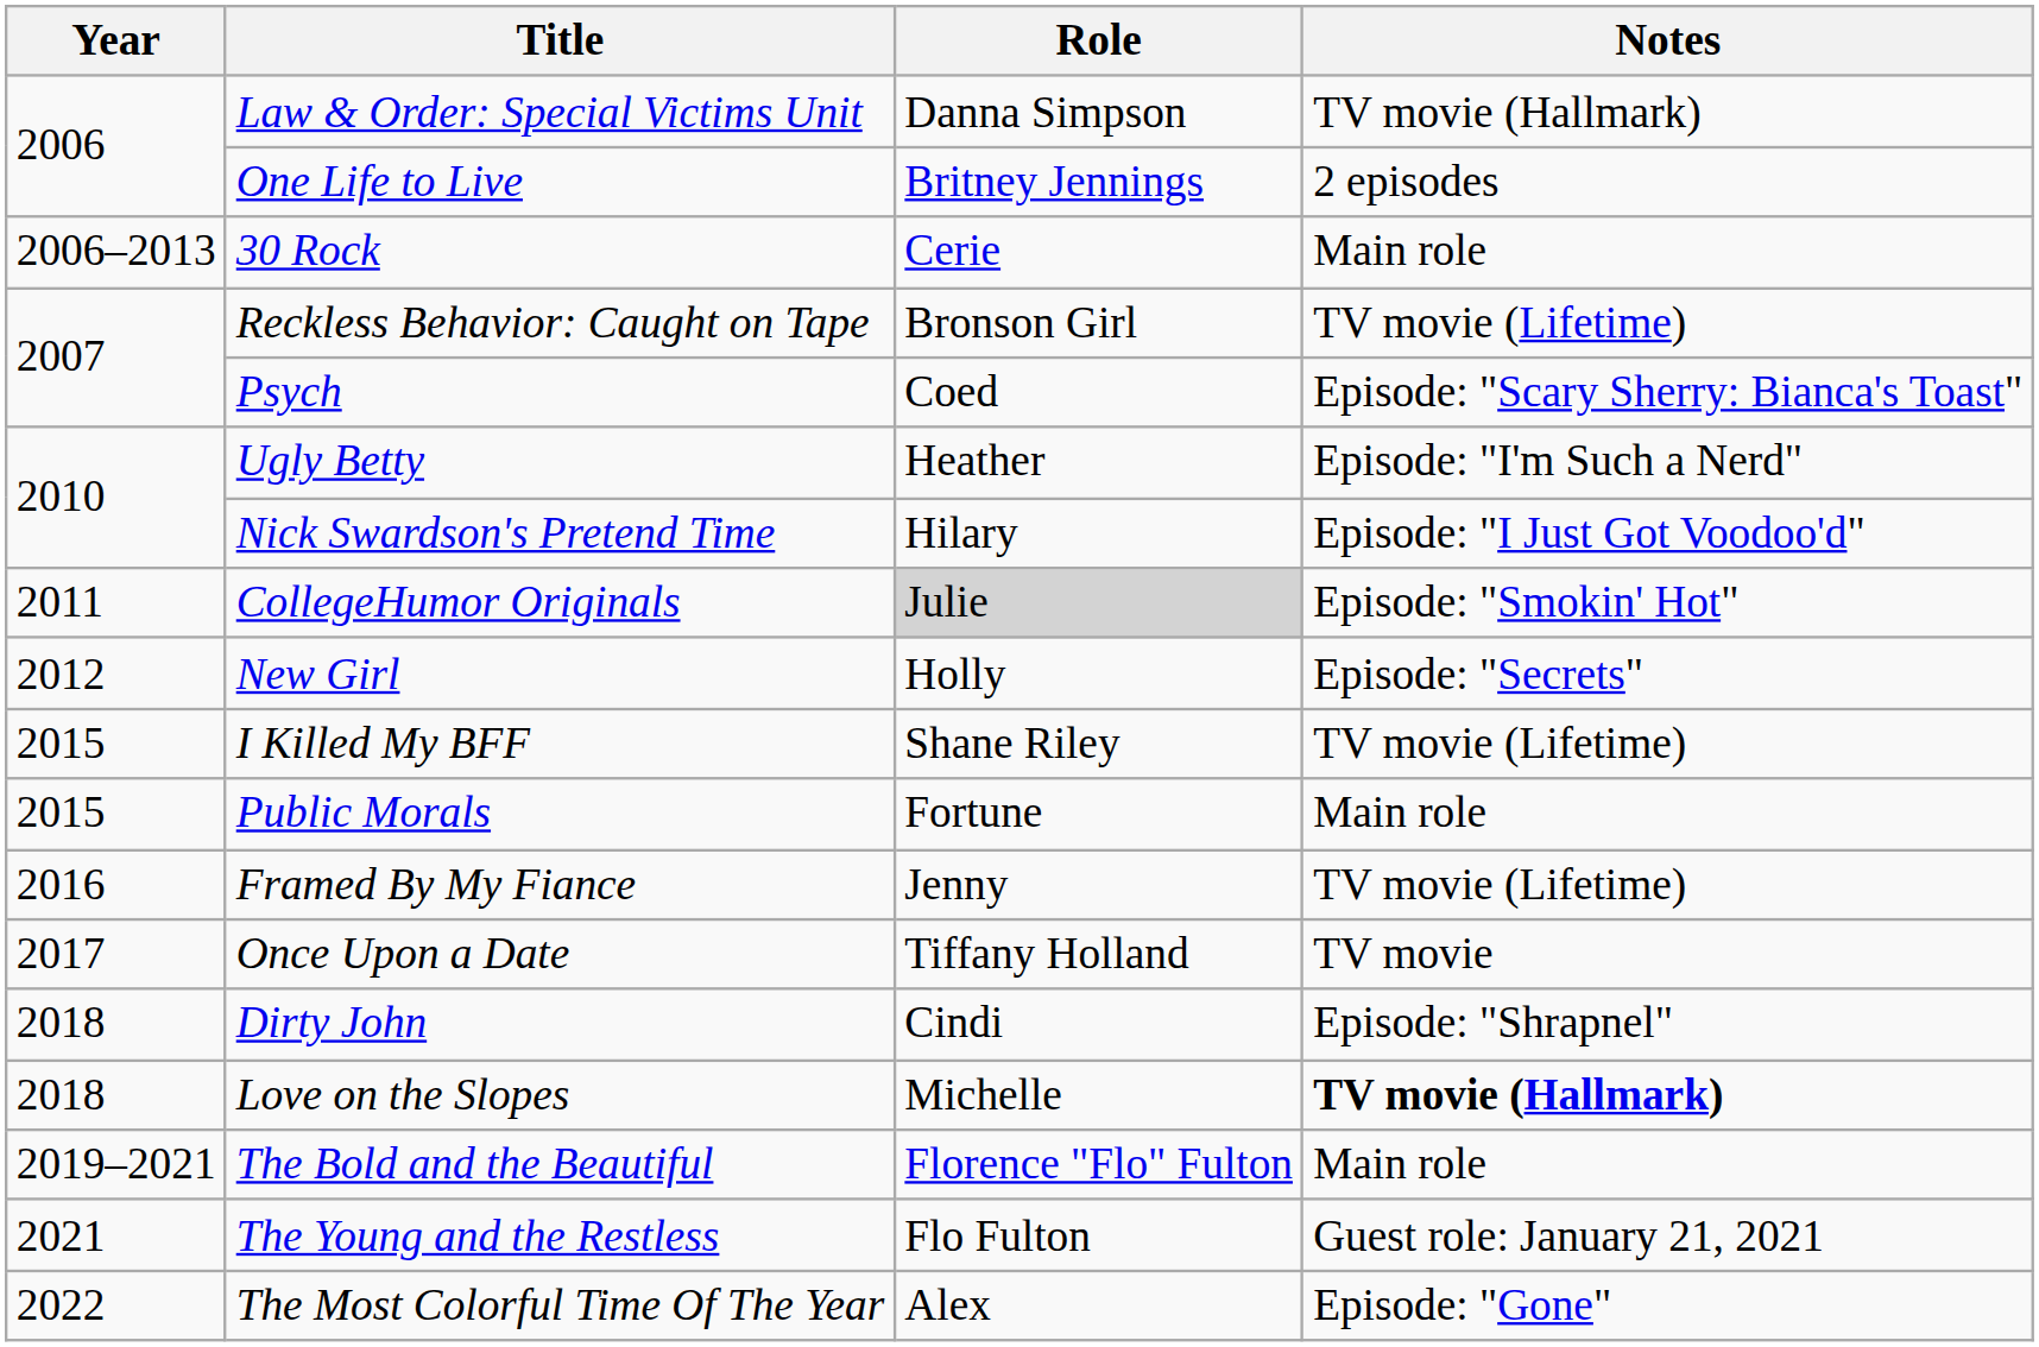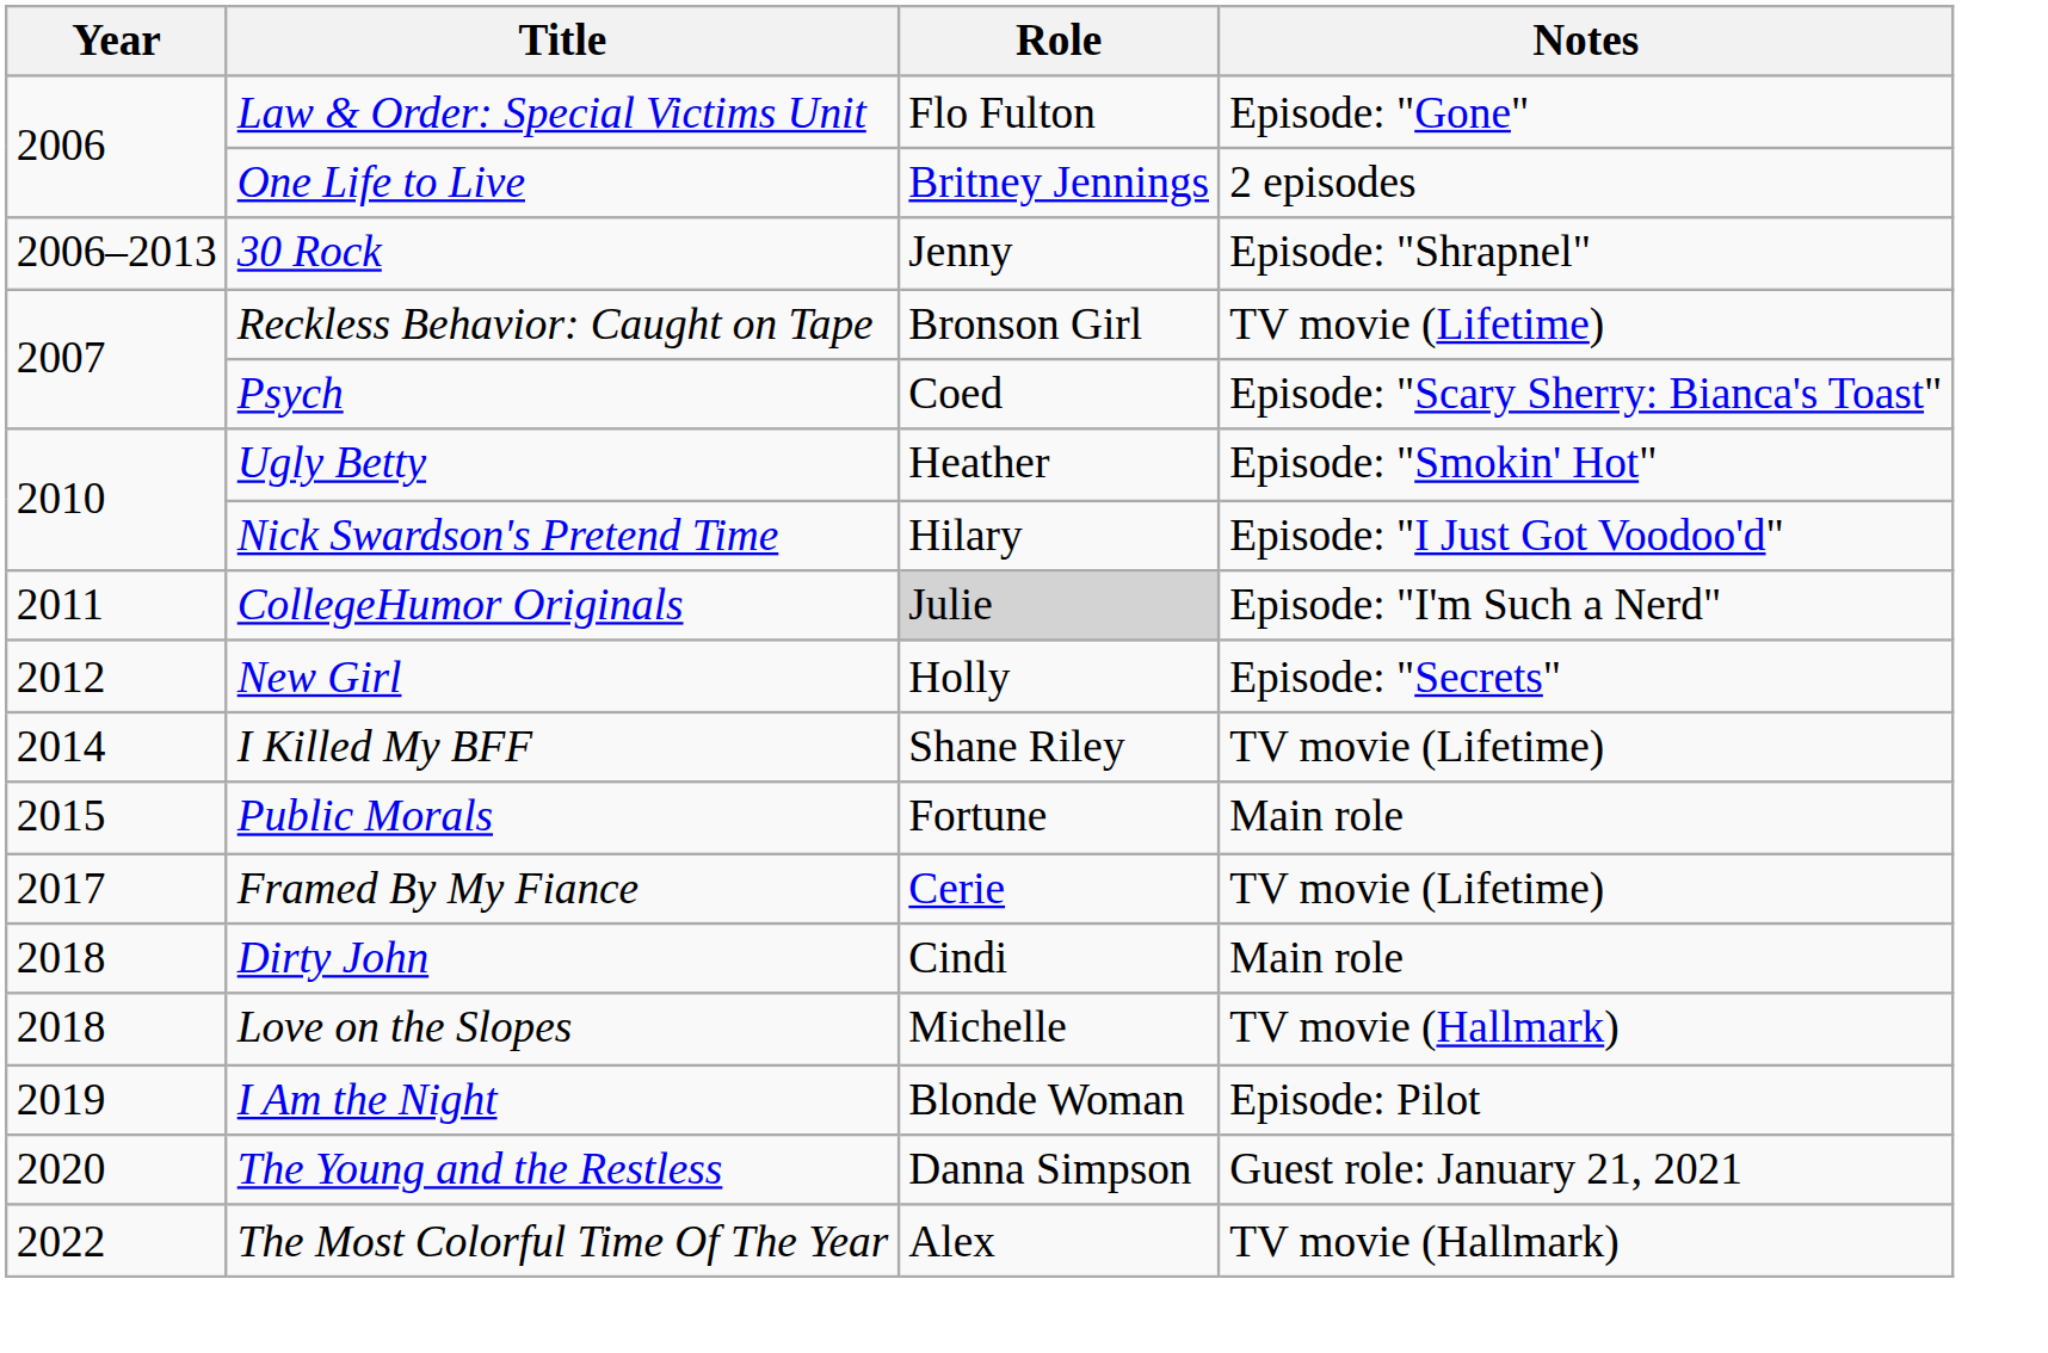 <table class="wikitable sortable">
 <tr>
 <th>Year</th>
 <th>Title</th>
 <th>Role</th>
 <th class="unsortable">Notes</th>
 </tr>
 <tr>
 <td rowspan=2>2006</td>
 <td><em><a href='#'>Law & Order: Special Victims Unit</a></em></td>
-<td>Danna Simpson</td>
-<td>TV movie (Hallmark)</td>
+<td>Flo Fulton</td>
+<td>Episode: "<a href='#'>Gone</a>"</td>
 </tr>
 <tr>
 <td><em><a href='#'>One Life to Live</a></em></td>
 <td><a href='#'>Britney Jennings</a></td>
 <td>2 episodes</td>
 </tr>
 <tr>
 <td>2006–2013</td>
 <td><em><a href='#'>30 Rock</a></em></td>
-<td><a href='#'>Cerie</a></td>
-<td>Main role</td>
+<td>Jenny</td>
+<td>Episode: "Shrapnel"</td>
 </tr>
 <tr>
 <td rowspan=2>2007</td>
 <td><em>Reckless Behavior: Caught on Tape</em></td>
 <td>Bronson Girl</td>
 <td>TV movie (<a href='#'>Lifetime</a>)</td>
 </tr>
 <tr>
 <td><em><a href='#'>Psych</a></em></td>
 <td>Coed</td>
 <td>Episode: "<a href='#'>Scary Sherry: Bianca's Toast</a>"</td>
 </tr>
 <tr>
 <td rowspan=2>2010</td>
 <td><em><a href='#'>Ugly Betty</a></em></td>
 <td>Heather</td>
-<td>Episode: "I'm Such a Nerd"</td>
+<td>Episode: "<a href='#'>Smokin' Hot</a>"</td>
 </tr>
 <tr>
 <td><em><a href='#'>Nick Swardson's Pretend Time</a></em></td>
 <td>Hilary</td>
 <td>Episode: "<a href='#'>I Just Got Voodoo'd</a>"</td>
 </tr>
 <tr>
 <td>2011</td>
 <td><em><a href='#'>CollegeHumor Originals</a></em></td>
 <td style="background: lightgrey;">Julie</td>
-<td>Episode: "<a href='#'>Smokin' Hot</a>"</td>
+<td>Episode: "I'm Such a Nerd"</td>
 </tr>
 <tr>
 <td>2012</td>
 <td><em><a href='#'>New Girl</a></em></td>
 <td>Holly</td>
 <td>Episode: "<a href='#'>Secrets</a>"</td>
 </tr>
 <tr>
-<td>2015</td>
+<td>2014</td>
 <td><em>I Killed My BFF</em></td>
 <td>Shane Riley</td>
 <td>TV movie (Lifetime)</td>
 </tr>
 <tr>
 <td>2015</td>
 <td><em><a href='#'>Public Morals</a></em></td>
 <td>Fortune</td>
 <td>Main role</td>
 </tr>
 <tr>
-<td>2016</td>
+<td>2017</td>
 <td><em>Framed By My Fiance</em></td>
-<td>Jenny</td>
+<td><a href='#'>Cerie</a></td>
 <td>TV movie (Lifetime)</td>
-</tr>
-<tr>
-<td>2017</td>
-<td><em>Once Upon a Date</em></td>
-<td>Tiffany Holland</td>
-<td>TV movie</td>
 </tr>
 <tr>
 <td>2018</td>
 <td><a href='#'><em>Dirty John</em></a></td>
 <td>Cindi</td>
-<td>Episode: "Shrapnel"</td>
+<td>Main role</td>
 </tr>
 <tr>
 <td>2018</td>
 <td><em>Love on the Slopes</em></td>
 <td>Michelle</td>
-<td><strong>TV movie (<a href='#'>Hallmark</a>)</strong></td>
+<td>TV movie (<a href='#'>Hallmark</a>)</td>
 </tr>
 <tr>
-<td>2019–2021</td>
-<td><em><a href='#'>The Bold and the Beautiful</a></em></td>
-<td><a href='#'>Florence "Flo" Fulton</a></td>
-<td>Main role</td>
+<td>2019</td>
+<td><em><a href='#'>I Am the Night</a></em></td>
+<td>Blonde Woman</td>
+<td>Episode: Pilot</td>
 </tr>
 <tr>
-<td>2021</td>
+<td>2020</td>
 <td><em><a href='#'>The Young and the Restless</a></em></td>
-<td>Flo Fulton</td>
+<td>Danna Simpson</td>
 <td>Guest role: January 21, 2021</td>
 </tr>
 <tr>
 <td>2022</td>
 <td><em>The Most Colorful Time Of The Year</em></td>
 <td>Alex</td>
-<td>Episode: "<a href='#'>Gone</a>"</td>
+<td>TV movie (Hallmark)</td>
 </tr>
 </table>
